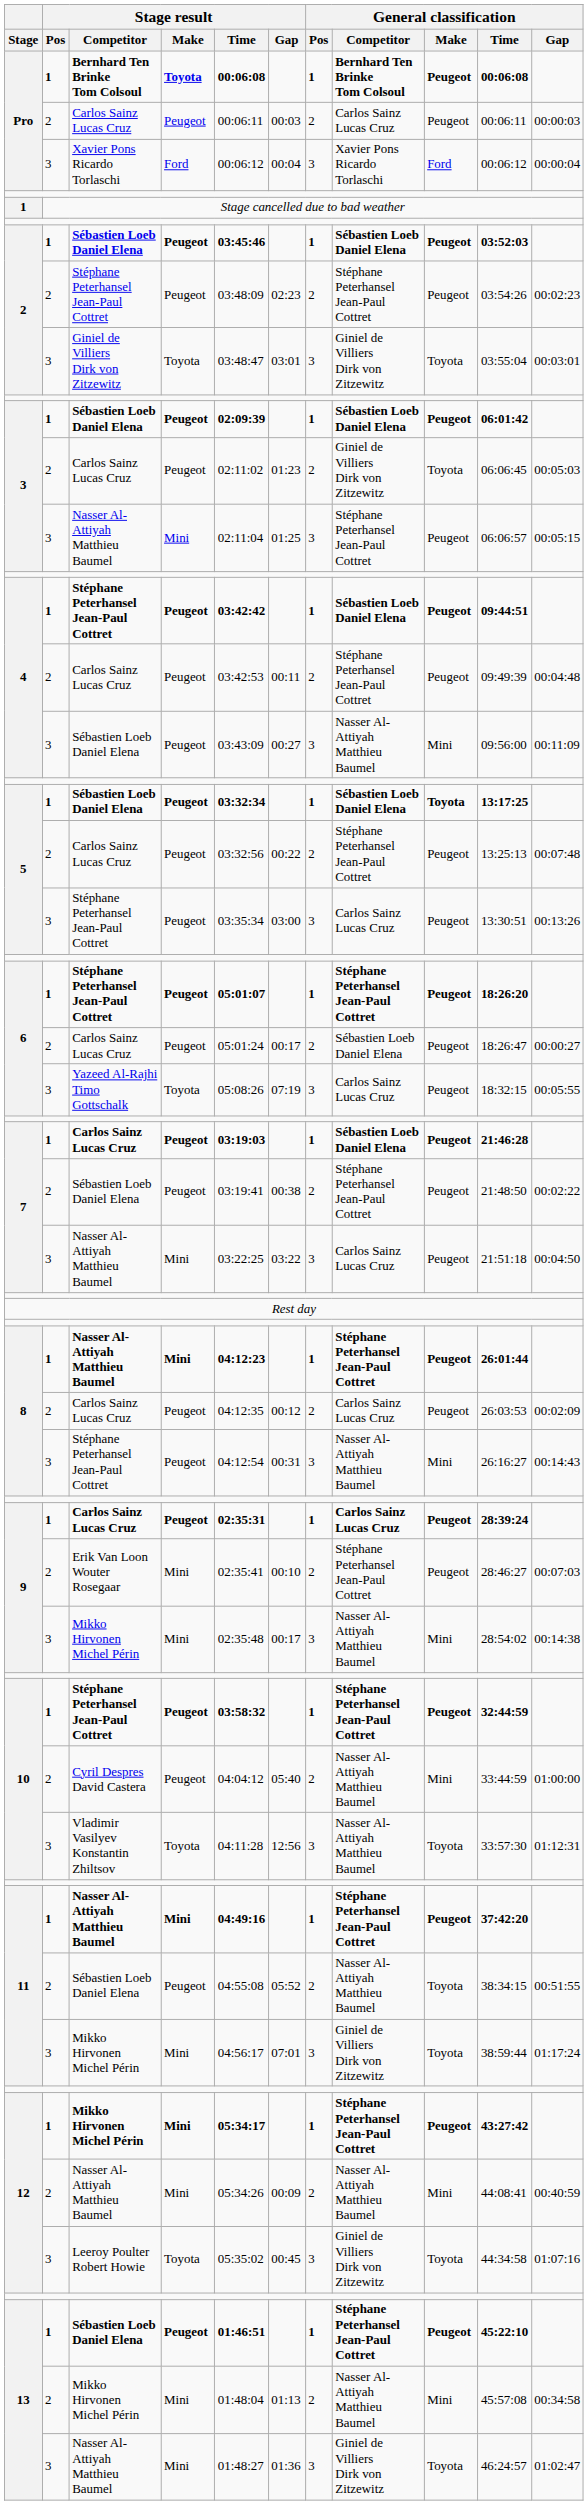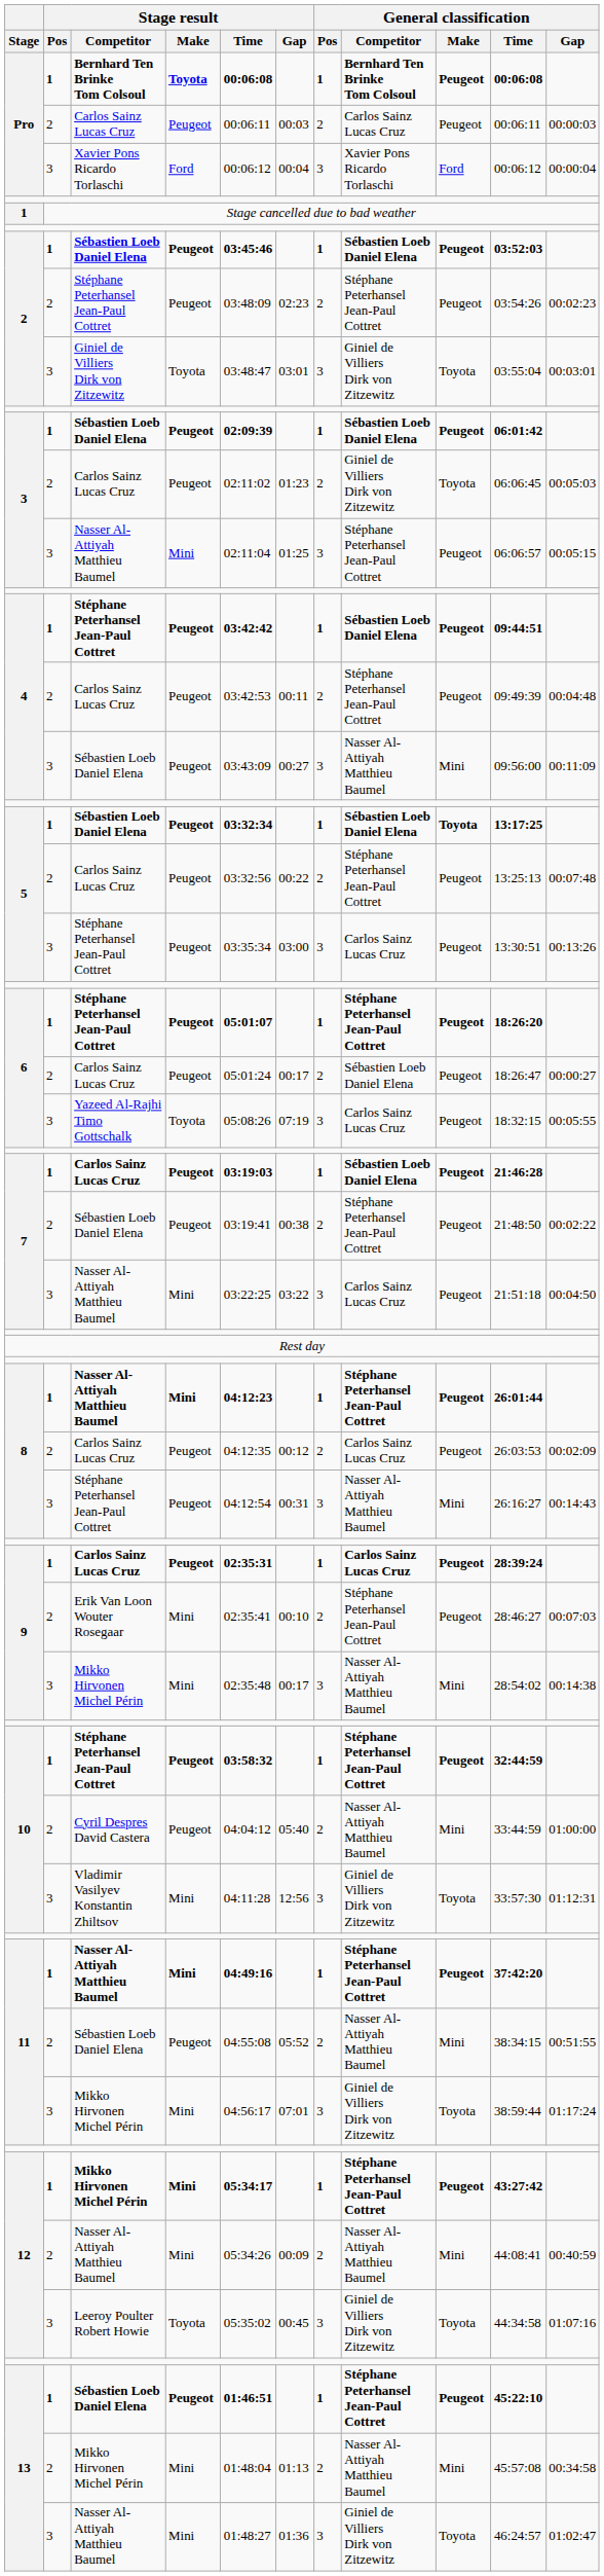 <table class="wikitable" style="font-size:85%;">
 <tr>
 <th></th>
 <th colspan=5><big>Stage result </big></th>
 <th colspan=5><big>General classification</big></th>
 </tr>
 <tr>
 <th width="40px">Stage</th>
 <th width="30px">Pos</th>
 <th width="200px">Competitor</th>
 <th width="70px">Make</th>
 <th width="40px">Time</th>
 <th width="40px">Gap</th>
 <th width="30px">Pos</th>
 <th width="200px">Competitor</th>
 <th width="70px">Make</th>
 <th width="40px">Time</th>
 <th width="40px">Gap</th>
 </tr>
 <tr>
 <th rowspan=3>Pro</th>
 <td><strong>1</strong></td>
 <td><strong> Bernhard Ten Brinke<br> Tom Colsoul</strong></td>
 <td><strong><a href='#'>Toyota</a></strong></td>
 <td><strong>00:06:08</strong></td>
 <td></td>
 <td><strong>1</strong></td>
 <td><strong> Bernhard Ten Brinke<br> Tom Colsoul </strong></td>
 <td><strong>Peugeot</strong></td>
 <td><strong>00:06:08</strong></td>
 <td></td>
 </tr>
 <tr>
 <td>2</td>
 <td> <a href='#'>Carlos Sainz</a><br> <a href='#'>Lucas Cruz</a></td>
 <td><a href='#'>Peugeot</a></td>
 <td>00:06:11</td>
 <td>00:03</td>
 <td>2</td>
 <td> Carlos Sainz<br> Lucas Cruz</td>
 <td>Peugeot</td>
 <td>00:06:11</td>
 <td>00:00:03</td>
 </tr>
 <tr>
 <td>3</td>
 <td> <a href='#'>Xavier Pons</a><br> Ricardo Torlaschi</td>
 <td><a href='#'>Ford</a></td>
 <td>00:06:12</td>
 <td>00:04</td>
 <td>3</td>
 <td> Xavier Pons<br> Ricardo Torlaschi</td>
 <td><a href='#'>Ford</a></td>
 <td>00:06:12</td>
 <td>00:00:04</td>
 </tr>
 <tr>
 <td colspan=11></td>
 </tr>
 <tr>
 <th>1</th>
 <td colspan=10 style="text-align:center;"><em>Stage cancelled due to bad weather</em></td>
 </tr>
 <tr>
 <td colspan=11></td>
 </tr>
 <tr>
 <th rowspan=3>2</th>
 <td><strong>1</strong></td>
 <td><strong> <a href='#'>Sébastien Loeb</a><br> <a href='#'>Daniel Elena</a></strong></td>
 <td><strong>Peugeot</strong></td>
 <td><strong>03:45:46</strong></td>
 <td></td>
 <td><strong>1</strong></td>
 <td><strong> Sébastien Loeb<br> Daniel Elena</strong></td>
 <td><strong>Peugeot</strong></td>
 <td><strong>03:52:03</strong></td>
 <td></td>
 </tr>
 <tr>
 <td>2</td>
 <td> <a href='#'>Stéphane Peterhansel</a><br> <a href='#'>Jean-Paul Cottret</a></td>
 <td>Peugeot</td>
 <td>03:48:09</td>
 <td>02:23</td>
 <td>2</td>
 <td> Stéphane Peterhansel<br> Jean-Paul Cottret</td>
 <td>Peugeot</td>
 <td>03:54:26</td>
 <td>00:02:23</td>
 </tr>
 <tr>
 <td>3</td>
 <td> <a href='#'>Giniel de Villiers</a><br> <a href='#'>Dirk von Zitzewitz</a></td>
 <td>Toyota</td>
 <td>03:48:47</td>
 <td>03:01</td>
 <td>3</td>
 <td> Giniel de Villiers<br> Dirk von Zitzewitz</td>
 <td>Toyota</td>
 <td>03:55:04</td>
 <td>00:03:01</td>
 </tr>
 <tr>
 <td colspan=11></td>
 </tr>
 <tr>
 <th rowspan=3>3</th>
 <td><strong>1</strong></td>
 <td><strong> Sébastien Loeb<br> Daniel Elena</strong></td>
 <td><strong>Peugeot</strong></td>
 <td><strong>02:09:39</strong></td>
 <td></td>
 <td><strong>1</strong></td>
 <td><strong> Sébastien Loeb<br> Daniel Elena</strong></td>
 <td><strong>Peugeot</strong></td>
 <td><strong>06:01:42</strong></td>
 <td></td>
 </tr>
 <tr>
 <td>2</td>
 <td> Carlos Sainz<br> Lucas Cruz</td>
 <td>Peugeot</td>
 <td>02:11:02</td>
 <td>01:23</td>
 <td>2</td>
 <td> Giniel de Villiers<br> Dirk von Zitzewitz</td>
 <td>Toyota</td>
 <td>06:06:45</td>
 <td>00:05:03</td>
 </tr>
 <tr>
 <td>3</td>
 <td> <a href='#'>Nasser Al-Attiyah</a><br> Matthieu Baumel</td>
 <td><a href='#'>Mini</a></td>
 <td>02:11:04</td>
 <td>01:25</td>
 <td>3</td>
 <td> Stéphane Peterhansel<br> Jean-Paul Cottret</td>
 <td>Peugeot</td>
 <td>06:06:57</td>
 <td>00:05:15</td>
 </tr>
 <tr>
 <td colspan=11></td>
 </tr>
 <tr>
 <th rowspan=3>4</th>
 <td><strong>1</strong></td>
 <td><strong> Stéphane Peterhansel<br> Jean-Paul Cottret</strong></td>
 <td><strong>Peugeot</strong></td>
 <td><strong> 03:42:42 </strong></td>
 <td></td>
 <td><strong>1</strong></td>
 <td><strong> Sébastien Loeb<br> Daniel Elena</strong></td>
 <td><strong>Peugeot</strong></td>
 <td><strong>09:44:51 </strong></td>
 <td></td>
 </tr>
 <tr>
 <td>2</td>
 <td> Carlos Sainz<br> Lucas Cruz</td>
 <td>Peugeot</td>
 <td>03:42:53</td>
 <td>00:11</td>
 <td>2</td>
 <td> Stéphane Peterhansel<br> Jean-Paul Cottret</td>
 <td>Peugeot</td>
 <td>09:49:39</td>
 <td>00:04:48</td>
 </tr>
 <tr>
 <td>3</td>
 <td> Sébastien Loeb<br> Daniel Elena</td>
 <td>Peugeot</td>
 <td>03:43:09</td>
 <td>00:27</td>
 <td>3</td>
 <td> Nasser Al-Attiyah<br> Matthieu Baumel</td>
 <td>Mini</td>
 <td>09:56:00</td>
 <td>00:11:09</td>
 </tr>
 <tr>
 <td colspan=11></td>
 </tr>
 <tr>
 <th rowspan=3>5</th>
 <td><strong>1</strong></td>
 <td><strong> Sébastien Loeb<br> Daniel Elena</strong></td>
 <td><strong>Peugeot</strong></td>
 <td><strong>03:32:34</strong></td>
 <td></td>
 <td><strong>1</strong></td>
 <td><strong> Sébastien Loeb<br> Daniel Elena</strong></td>
 <td><strong>Toyota</strong></td>
 <td><strong>13:17:25</strong></td>
 <td></td>
 </tr>
 <tr>
 <td>2</td>
 <td> Carlos Sainz<br> Lucas Cruz</td>
 <td>Peugeot</td>
 <td>03:32:56</td>
 <td>00:22</td>
 <td>2</td>
 <td> Stéphane Peterhansel<br> Jean-Paul Cottret</td>
 <td>Peugeot</td>
 <td>13:25:13</td>
 <td>00:07:48</td>
 </tr>
 <tr>
 <td>3</td>
 <td> Stéphane Peterhansel<br> Jean-Paul Cottret</td>
 <td>Peugeot</td>
 <td>03:35:34</td>
 <td>03:00</td>
 <td>3</td>
 <td> Carlos Sainz<br> Lucas Cruz</td>
 <td>Peugeot</td>
 <td>13:30:51</td>
 <td>00:13:26</td>
 </tr>
 <tr>
 <td colspan=11></td>
 </tr>
 <tr>
 <th rowspan=3>6</th>
 <td><strong>1</strong></td>
 <td><strong> Stéphane Peterhansel<br> Jean-Paul Cottret</strong></td>
 <td><strong>Peugeot</strong></td>
 <td><strong>05:01:07</strong></td>
 <td></td>
 <td><strong>1</strong></td>
 <td><strong> Stéphane Peterhansel<br> Jean-Paul Cottret</strong></td>
 <td><strong>Peugeot</strong></td>
 <td><strong>18:26:20</strong></td>
 <td></td>
 </tr>
 <tr>
 <td>2</td>
 <td> Carlos Sainz<br> Lucas Cruz</td>
 <td>Peugeot</td>
 <td>05:01:24</td>
 <td>00:17</td>
 <td>2</td>
 <td> Sébastien Loeb<br> Daniel Elena</td>
 <td>Peugeot</td>
 <td>18:26:47</td>
 <td>00:00:27</td>
 </tr>
 <tr>
 <td>3</td>
 <td> <a href='#'>Yazeed Al-Rajhi</a><br> <a href='#'>Timo Gottschalk</a></td>
 <td>Toyota</td>
 <td>05:08:26</td>
 <td>07:19</td>
 <td>3</td>
 <td> Carlos Sainz<br> Lucas Cruz</td>
 <td>Peugeot</td>
 <td>18:32:15</td>
 <td>00:05:55</td>
 </tr>
 <tr>
 <td colspan=11></td>
 </tr>
 <tr>
 <th rowspan=3>7</th>
 <td><strong>1</strong></td>
 <td><strong> Carlos Sainz<br> Lucas Cruz</strong></td>
 <td><strong>Peugeot</strong></td>
 <td><strong>03:19:03</strong></td>
 <td></td>
 <td><strong>1</strong></td>
 <td><strong> Sébastien Loeb<br> Daniel Elena</strong></td>
 <td><strong>Peugeot</strong></td>
 <td><strong>21:46:28</strong></td>
 <td></td>
 </tr>
 <tr>
 <td>2</td>
 <td> Sébastien Loeb<br> Daniel Elena</td>
 <td>Peugeot</td>
 <td>03:19:41</td>
 <td>00:38</td>
 <td>2</td>
 <td> Stéphane Peterhansel<br> Jean-Paul Cottret</td>
 <td>Peugeot</td>
 <td>21:48:50</td>
 <td>00:02:22</td>
 </tr>
 <tr>
 <td>3</td>
 <td> Nasser Al-Attiyah<br> Matthieu Baumel</td>
 <td>Mini</td>
 <td>03:22:25</td>
 <td>03:22</td>
 <td>3</td>
 <td> Carlos Sainz<br> Lucas Cruz</td>
 <td>Peugeot</td>
 <td>21:51:18</td>
 <td>00:04:50</td>
 </tr>
 <tr>
 <td colspan=11></td>
 </tr>
 <tr>
 <td colspan=11 style="text-align:center;"><em>Rest day</em></td>
 </tr>
 <tr>
 <td colspan=11></td>
 </tr>
 <tr>
 <th rowspan=3>8</th>
 <td><strong>1</strong></td>
 <td><strong> Nasser Al-Attiyah<br> Matthieu Baumel</strong></td>
 <td><strong>Mini</strong></td>
 <td><strong> 04:12:23 </strong></td>
 <td></td>
 <td><strong>1</strong></td>
 <td><strong> Stéphane Peterhansel<br> Jean-Paul Cottret</strong></td>
 <td><strong>Peugeot</strong></td>
 <td><strong> 26:01:44 </strong></td>
 <td></td>
 </tr>
 <tr>
 <td>2</td>
 <td> Carlos Sainz<br> Lucas Cruz</td>
 <td>Peugeot</td>
 <td>04:12:35</td>
 <td>00:12</td>
 <td>2</td>
 <td> Carlos Sainz<br> Lucas Cruz</td>
 <td>Peugeot</td>
 <td>26:03:53</td>
 <td>00:02:09</td>
 </tr>
 <tr>
 <td>3</td>
 <td> Stéphane Peterhansel<br> Jean-Paul Cottret</td>
 <td>Peugeot</td>
 <td>04:12:54</td>
 <td>00:31</td>
 <td>3</td>
 <td> Nasser Al-Attiyah<br> Matthieu Baumel</td>
 <td>Mini</td>
 <td>26:16:27</td>
 <td>00:14:43</td>
 </tr>
 <tr>
 <td colspan=11></td>
 </tr>
 <tr>
 <th rowspan=3>9</th>
 <td><strong>1</strong></td>
 <td><strong> Carlos Sainz<br> Lucas Cruz</strong></td>
 <td><strong>Peugeot</strong></td>
 <td><strong>02:35:31 </strong></td>
 <td></td>
 <td><strong>1</strong></td>
 <td><strong> Carlos Sainz<br> Lucas Cruz</strong></td>
 <td><strong>Peugeot</strong></td>
 <td><strong>28:39:24 </strong></td>
 <td></td>
 </tr>
 <tr>
 <td>2</td>
 <td> Erik Van Loon<br> Wouter Rosegaar</td>
 <td>Mini</td>
 <td>02:35:41</td>
 <td>00:10</td>
 <td>2</td>
 <td> Stéphane Peterhansel<br> Jean-Paul Cottret</td>
 <td>Peugeot</td>
 <td>28:46:27</td>
 <td>00:07:03</td>
 </tr>
 <tr>
 <td>3</td>
 <td> <a href='#'>Mikko Hirvonen</a><br> <a href='#'>Michel Périn</a></td>
 <td>Mini</td>
 <td>02:35:48</td>
 <td>00:17</td>
 <td>3</td>
 <td> Nasser Al-Attiyah<br> Matthieu Baumel</td>
 <td>Mini</td>
 <td>28:54:02</td>
 <td>00:14:38</td>
 </tr>
 <tr>
 <td colspan=11></td>
 </tr>
 <tr>
 <th rowspan=3>10</th>
 <td><strong>1</strong></td>
 <td><strong> Stéphane Peterhansel<br> Jean-Paul Cottret</strong></td>
 <td><strong>Peugeot</strong></td>
 <td><strong> 03:58:32 </strong></td>
 <td></td>
 <td><strong>1</strong></td>
 <td><strong> Stéphane Peterhansel<br> Jean-Paul Cottret</strong></td>
 <td><strong>Peugeot</strong></td>
 <td><strong> 32:44:59 </strong></td>
 <td></td>
 </tr>
 <tr>
 <td>2</td>
 <td> <a href='#'>Cyril Despres</a><br> David Castera</td>
 <td>Peugeot</td>
 <td>04:04:12</td>
 <td>05:40</td>
 <td>2</td>
 <td> Nasser Al-Attiyah<br> Matthieu Baumel</td>
 <td>Mini</td>
 <td>33:44:59</td>
 <td>01:00:00</td>
 </tr>
 <tr>
 <td>3</td>
 <td> Vladimir Vasilyev<br> Konstantin Zhiltsov</td>
-<td>Toyota</td>
+<td>Mini</td>
 <td>04:11:28</td>
 <td>12:56</td>
 <td>3</td>
-<td> Nasser Al-Attiyah<br> Matthieu Baumel</td>
+<td> Giniel de Villiers<br> Dirk von Zitzewitz</td>
 <td>Toyota</td>
 <td>33:57:30</td>
 <td>01:12:31</td>
 </tr>
 <tr>
 <td colspan=11></td>
 </tr>
 <tr>
 <th rowspan=3>11</th>
 <td><strong>1</strong></td>
 <td><strong> Nasser Al-Attiyah<br> Matthieu Baumel</strong></td>
 <td><strong>Mini</strong></td>
 <td><strong> 04:49:16 </strong></td>
 <td></td>
 <td><strong>1</strong></td>
 <td><strong> Stéphane Peterhansel<br> Jean-Paul Cottret</strong></td>
 <td><strong>Peugeot</strong></td>
 <td><strong> 37:42:20 </strong></td>
 <td></td>
 </tr>
 <tr>
 <td>2</td>
 <td> Sébastien Loeb<br> Daniel Elena</td>
 <td>Peugeot</td>
 <td>04:55:08</td>
 <td>05:52</td>
 <td>2</td>
 <td> Nasser Al-Attiyah<br> Matthieu Baumel</td>
-<td>Toyota</td>
+<td>Mini</td>
 <td>38:34:15</td>
 <td>00:51:55</td>
 </tr>
 <tr>
 <td>3</td>
 <td> Mikko Hirvonen<br> Michel Périn</td>
 <td>Mini</td>
 <td>04:56:17</td>
 <td>07:01</td>
 <td>3</td>
 <td> Giniel de Villiers<br> Dirk von Zitzewitz</td>
 <td>Toyota</td>
 <td>38:59:44</td>
 <td>01:17:24</td>
 </tr>
 <tr>
 <td colspan=11></td>
 </tr>
 <tr>
 <th rowspan=3>12</th>
 <td><strong>1</strong></td>
 <td><strong> Mikko Hirvonen<br> Michel Périn</strong></td>
 <td><strong>Mini</strong></td>
 <td><strong> 05:34:17 </strong></td>
 <td></td>
 <td><strong>1</strong></td>
 <td><strong> Stéphane Peterhansel<br> Jean-Paul Cottret</strong></td>
 <td><strong>Peugeot</strong></td>
 <td><strong> 43:27:42 </strong></td>
 <td></td>
 </tr>
 <tr>
 <td>2</td>
 <td> Nasser Al-Attiyah<br> Matthieu Baumel</td>
 <td>Mini</td>
 <td>05:34:26</td>
 <td>00:09</td>
 <td>2</td>
 <td> Nasser Al-Attiyah<br> Matthieu Baumel</td>
 <td>Mini</td>
 <td>44:08:41</td>
 <td>00:40:59</td>
 </tr>
 <tr>
 <td>3</td>
 <td> Leeroy Poulter<br> Robert Howie</td>
 <td>Toyota</td>
 <td>05:35:02</td>
 <td>00:45</td>
 <td>3</td>
 <td> Giniel de Villiers<br> Dirk von Zitzewitz</td>
 <td>Toyota</td>
 <td>44:34:58</td>
 <td>01:07:16</td>
 </tr>
 <tr>
 <td colspan=11></td>
 </tr>
 <tr>
 <th rowspan=3>13</th>
 <td><strong>1</strong></td>
 <td><strong> Sébastien Loeb<br> Daniel Elena</strong></td>
 <td><strong>Peugeot</strong></td>
 <td><strong> 01:46:51 </strong></td>
 <td></td>
 <td><strong>1</strong></td>
 <td><strong> Stéphane Peterhansel<br> Jean-Paul Cottret</strong></td>
 <td><strong>Peugeot</strong></td>
 <td><strong> 45:22:10 </strong></td>
 <td></td>
 </tr>
 <tr>
 <td>2</td>
 <td> Mikko Hirvonen<br> Michel Périn</td>
 <td>Mini</td>
 <td>01:48:04</td>
 <td>01:13</td>
 <td>2</td>
 <td> Nasser Al-Attiyah<br> Matthieu Baumel</td>
 <td>Mini</td>
 <td>45:57:08</td>
 <td>00:34:58</td>
 </tr>
 <tr>
 <td>3</td>
 <td> Nasser Al-Attiyah<br> Matthieu Baumel</td>
 <td>Mini</td>
 <td>01:48:27</td>
 <td>01:36</td>
 <td>3</td>
 <td> Giniel de Villiers<br> Dirk von Zitzewitz</td>
 <td>Toyota</td>
 <td>46:24:57</td>
 <td>01:02:47</td>
 </tr>
 </table>
